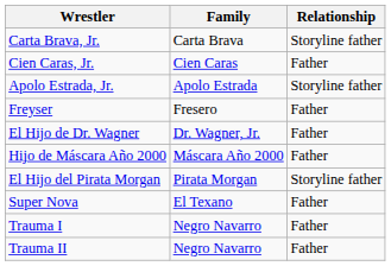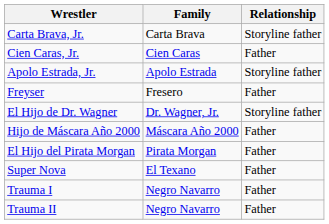 <table class="wikitable">
 <tr>
 <th><strong>Wrestler</strong></th>
 <th><strong>Family</strong></th>
 <th><strong>Relationship</strong></th>
 </tr>
 <tr>
 <td><a href='#'>Carta Brava, Jr.</a></td>
 <td>Carta Brava</td>
 <td>Storyline father</td>
 </tr>
 <tr>
 <td><a href='#'>Cien Caras, Jr.</a></td>
 <td><a href='#'>Cien Caras</a></td>
 <td>Father</td>
 </tr>
 <tr>
 <td><a href='#'>Apolo Estrada, Jr.</a></td>
 <td><a href='#'>Apolo Estrada</a></td>
 <td>Storyline father</td>
 </tr>
 <tr>
 <td><a href='#'>Freyser</a></td>
 <td>Fresero</td>
 <td>Father</td>
 </tr>
 <tr>
 <td><a href='#'>El Hijo de Dr. Wagner</a></td>
 <td><a href='#'>Dr. Wagner, Jr.</a></td>
-<td>Father</td>
+<td>Storyline father</td>
 </tr>
 <tr>
 <td><a href='#'>Hijo de Máscara Año 2000</a></td>
 <td><a href='#'>Máscara Año 2000</a></td>
 <td>Father</td>
 </tr>
 <tr>
 <td><a href='#'>El Hijo del Pirata Morgan</a></td>
 <td><a href='#'>Pirata Morgan</a></td>
-<td>Storyline father</td>
+<td>Father</td>
 </tr>
 <tr>
 <td><a href='#'>Super Nova</a></td>
 <td><a href='#'>El Texano</a></td>
 <td>Father</td>
 </tr>
 <tr>
 <td><a href='#'>Trauma I</a></td>
 <td><a href='#'>Negro Navarro</a></td>
 <td>Father</td>
 </tr>
 <tr>
 <td><a href='#'>Trauma II</a></td>
 <td><a href='#'>Negro Navarro</a></td>
 <td>Father</td>
 </tr>
 </table>
